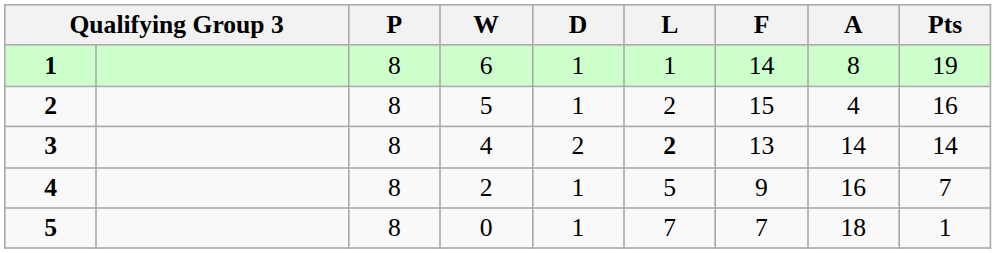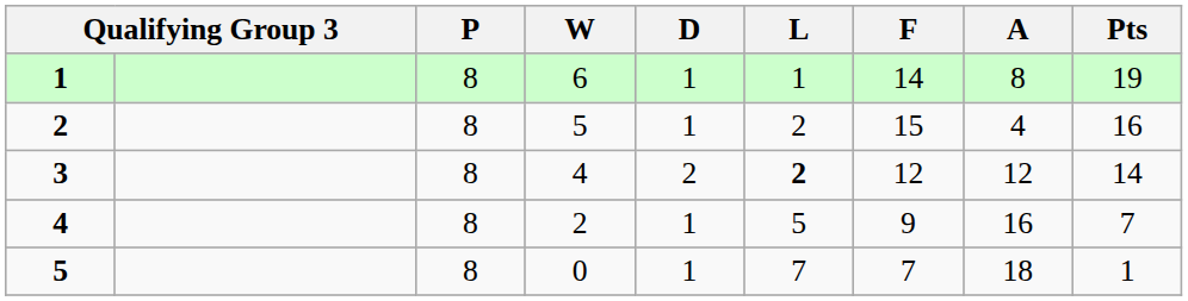 <table class="wikitable">
 <tr>
 <th colspan="2">Qualifying Group 3</th>
 <th rowspan="1" width="50">P</th>
 <th rowspan="1" width="50">W</th>
 <th colspan="1" width="50">D</th>
 <th colspan="1" width="50">L</th>
 <th colspan="1" width="50">F</th>
 <th colspan="1" width="50">A</th>
 <th colspan="1" width="50">Pts</th>
 </tr>
 <tr style="background:#ccffcc;" align=center>
 <td width="50"><strong>1</strong></td>
 <td align=left width="150"><strong></strong></td>
 <td>8</td>
 <td>6</td>
 <td>1</td>
 <td>1</td>
 <td>14</td>
 <td>8</td>
 <td>19</td>
 </tr>
 <tr align=center>
 <td><strong>2</strong></td>
 <td align=left></td>
 <td>8</td>
 <td>5</td>
 <td>1</td>
 <td>2</td>
 <td>15</td>
 <td>4</td>
 <td>16</td>
 </tr>
 <tr align=center>
 <td><strong>3</strong></td>
 <td align=left></td>
 <td>8</td>
 <td>4</td>
 <td>2</td>
 <td><strong>2</strong></td>
-<td>13</td>
-<td>14</td>
+<td>12</td>
+<td>12</td>
 <td>14</td>
 </tr>
 <tr align=center>
 <td><strong>4</strong></td>
 <td align=left></td>
 <td>8</td>
 <td>2</td>
 <td>1</td>
 <td>5</td>
 <td>9</td>
 <td>16</td>
 <td>7</td>
 </tr>
 <tr align=center>
 <td><strong>5</strong></td>
 <td align=left></td>
 <td>8</td>
 <td>0</td>
 <td>1</td>
 <td>7</td>
 <td>7</td>
 <td>18</td>
 <td>1</td>
 </tr>
 </table>
